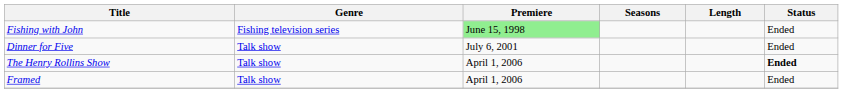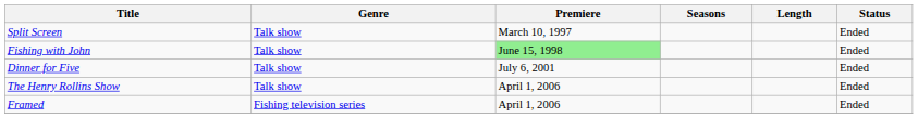 <table class="wikitable sortable" style="width:100%">
 <tr>
 <th>Title</th>
 <th>Genre</th>
 <th>Premiere</th>
 <th>Seasons</th>
 <th>Length</th>
 <th>Status</th>
 </tr>
 <tr>
+<td><em><a href='#'>Split Screen</a></em></td>
+<td><a href='#'>Talk show</a></td>
+<td>March 10, 1997</td>
+<td></td>
+<td></td>
+<td>Ended</td>
+</tr>
+<tr>
 <td><em><a href='#'>Fishing with John</a></em></td>
-<td><a href='#'>Fishing television series</a></td>
+<td><a href='#'>Talk show</a></td>
 <td style="background: lightgreen;">June 15, 1998</td>
 <td></td>
 <td></td>
 <td>Ended</td>
 </tr>
 <tr>
 <td><em><a href='#'>Dinner for Five</a></em></td>
 <td><a href='#'>Talk show</a></td>
 <td>July 6, 2001</td>
 <td></td>
 <td></td>
 <td>Ended</td>
 </tr>
 <tr>
 <td><em><a href='#'>The Henry Rollins Show</a></em></td>
 <td><a href='#'>Talk show</a></td>
 <td>April 1, 2006</td>
 <td></td>
 <td></td>
-<td><strong>Ended</strong></td>
+<td>Ended</td>
 </tr>
 <tr>
 <td><em><a href='#'>Framed</a></em></td>
-<td><a href='#'>Talk show</a></td>
+<td><a href='#'>Fishing television series</a></td>
 <td>April 1, 2006</td>
 <td></td>
 <td></td>
 <td>Ended</td>
 </tr>
 <tr>
 </tr>
 </table>
